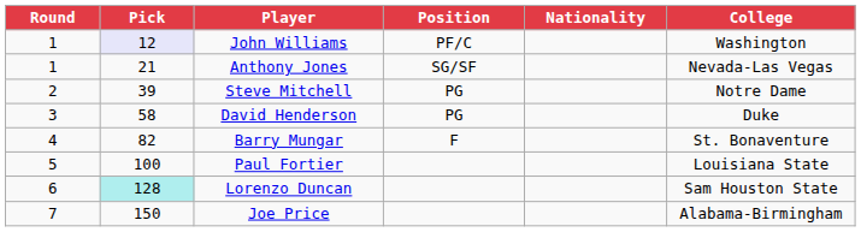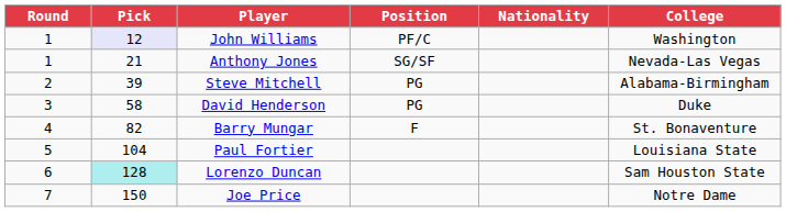 <table class="wikitable sortable sortable">
 <tr>
 <th style="background-color: #E23B45;  color: #FFFFFF" width="10%">Round</th>
 <th style="background-color: #E23B45;  color: #FFFFFF" width="10%">Pick</th>
 <th style="background-color: #E23B45;  color: #FFFFFF" width="20%">Player</th>
 <th style="background-color: #E23B45;  color: #FFFFFF" width="15%">Position</th>
 <th style="background-color: #E23B45;  color: #FFFFFF" width="15%">Nationality</th>
 <th style="background-color: #E23B45;  color: #FFFFFF" width="20%">College</th>
 </tr>
 <tr style="text-align: center">
 <td>1</td>
 <td style="background: lavender;">12</td>
 <td><a href='#'>John Williams</a></td>
 <td>PF/C</td>
 <td></td>
 <td>Washington</td>
 </tr>
 <tr style="text-align: center">
 <td>1</td>
 <td>21</td>
 <td><a href='#'>Anthony Jones</a></td>
 <td>SG/SF</td>
 <td></td>
 <td>Nevada-Las Vegas</td>
 </tr>
 <tr style="text-align: center">
 <td>2</td>
 <td>39</td>
 <td><a href='#'>Steve Mitchell</a></td>
 <td>PG</td>
 <td></td>
-<td>Notre Dame</td>
+<td>Alabama-Birmingham</td>
 </tr>
 <tr style="text-align: center">
 <td>3</td>
 <td>58</td>
 <td><a href='#'>David Henderson</a></td>
 <td>PG</td>
 <td></td>
 <td>Duke</td>
 </tr>
 <tr style="text-align: center">
 <td>4</td>
 <td>82</td>
 <td><a href='#'>Barry Mungar</a></td>
 <td>F</td>
 <td></td>
 <td>St. Bonaventure</td>
 </tr>
 <tr style="text-align: center">
 <td>5</td>
-<td>100</td>
+<td>104</td>
 <td><a href='#'>Paul Fortier</a></td>
 <td></td>
 <td></td>
 <td>Louisiana State</td>
 </tr>
 <tr style="text-align: center">
 <td>6</td>
 <td style="background: paleturquoise;">128</td>
 <td><a href='#'>Lorenzo Duncan</a></td>
 <td></td>
 <td></td>
 <td>Sam Houston State</td>
 </tr>
 <tr style="text-align: center">
 <td>7</td>
 <td>150</td>
 <td><a href='#'>Joe Price</a></td>
 <td></td>
 <td></td>
-<td>Alabama-Birmingham</td>
+<td>Notre Dame</td>
 </tr>
 </table>
